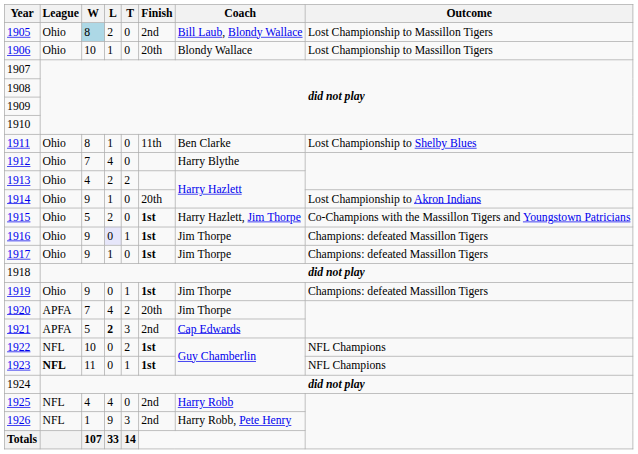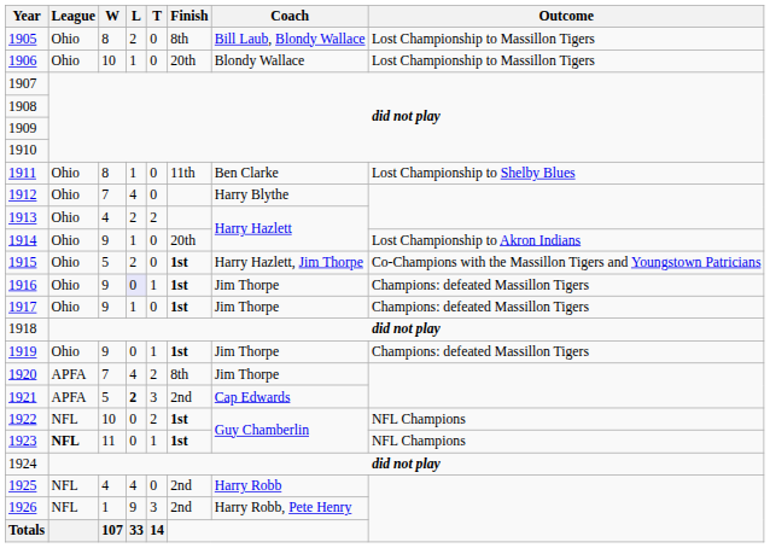 <table class="wikitable">
 <tr>
 <th>Year</th>
 <th>League</th>
 <th>W</th>
 <th>L</th>
 <th>T</th>
 <th>Finish</th>
 <th>Coach</th>
 <th>Outcome</th>
 </tr>
 <tr>
 <td><a href='#'>1905</a></td>
 <td>Ohio</td>
-<td style="background: lightblue;">8</td>
+<td>8</td>
 <td>2</td>
 <td>0</td>
-<td>2nd</td>
+<td>8th</td>
 <td><a href='#'>Bill Laub</a>, <a href='#'>Blondy Wallace</a></td>
 <td>Lost Championship to Massillon Tigers</td>
 </tr>
 <tr>
 <td><a href='#'>1906</a></td>
 <td>Ohio</td>
 <td>10</td>
 <td>1</td>
 <td>0</td>
 <td>20th</td>
 <td>Blondy Wallace</td>
 <td>Lost Championship to Massillon Tigers</td>
 </tr>
 <tr>
 <td>1907</td>
 <td colspan="7" rowspan="4" align="center"><strong><em>did not play</em></strong></td>
 </tr>
 <tr>
 <td>1908</td>
 </tr>
 <tr>
 <td>1909</td>
 </tr>
 <tr>
 <td>1910</td>
 </tr>
 <tr>
 <td><a href='#'>1911</a></td>
 <td>Ohio</td>
 <td>8</td>
 <td>1</td>
 <td>0</td>
 <td>11th</td>
 <td>Ben Clarke</td>
 <td>Lost Championship to <a href='#'>Shelby Blues</a></td>
 </tr>
 <tr>
 <td><a href='#'>1912</a></td>
 <td>Ohio</td>
 <td>7</td>
 <td>4</td>
 <td>0</td>
 <td></td>
 <td>Harry Blythe</td>
 </tr>
 <tr>
 <td><a href='#'>1913</a></td>
 <td>Ohio</td>
 <td>4</td>
 <td>2</td>
 <td>2</td>
 <td></td>
 <td rowspan=2><a href='#'>Harry Hazlett</a></td>
 </tr>
 <tr>
 <td><a href='#'>1914</a></td>
 <td>Ohio</td>
 <td>9</td>
 <td>1</td>
 <td>0</td>
 <td>20th</td>
 <td>Lost Championship to <a href='#'>Akron Indians</a></td>
 </tr>
 <tr>
 <td><a href='#'>1915</a></td>
 <td>Ohio</td>
 <td>5</td>
 <td>2</td>
 <td>0</td>
 <td><strong>1st</strong></td>
 <td>Harry Hazlett, <a href='#'>Jim Thorpe</a></td>
 <td>Co-Champions with the Massillon Tigers and <a href='#'>Youngstown Patricians</a></td>
 </tr>
 <tr>
 <td><a href='#'>1916</a></td>
 <td>Ohio</td>
 <td>9</td>
 <td style="background: lavender;">0</td>
 <td>1</td>
 <td><strong>1st</strong></td>
 <td>Jim Thorpe</td>
 <td>Champions: defeated Massillon Tigers</td>
 </tr>
 <tr>
 <td><a href='#'>1917</a></td>
 <td>Ohio</td>
 <td>9</td>
 <td>1</td>
 <td>0</td>
 <td><strong>1st</strong></td>
 <td>Jim Thorpe</td>
 <td>Champions: defeated Massillon Tigers</td>
 </tr>
 <tr>
 <td>1918</td>
 <td colspan="7" align="center"><strong><em>did not play</em></strong></td>
 </tr>
 <tr>
 <td><a href='#'>1919</a></td>
 <td>Ohio</td>
 <td>9</td>
 <td>0</td>
 <td>1</td>
 <td><strong>1st</strong></td>
 <td>Jim Thorpe</td>
 <td>Champions: defeated Massillon Tigers</td>
 </tr>
 <tr>
 <td><a href='#'>1920</a></td>
 <td>APFA</td>
 <td>7</td>
 <td>4</td>
 <td>2</td>
-<td>20th</td>
+<td>8th</td>
 <td>Jim Thorpe</td>
 </tr>
 <tr>
 <td><a href='#'>1921</a></td>
 <td>APFA</td>
 <td>5</td>
 <td><strong>2</strong></td>
 <td>3</td>
 <td>2nd</td>
 <td><a href='#'>Cap Edwards</a></td>
 </tr>
 <tr>
 <td><a href='#'>1922</a></td>
 <td>NFL</td>
 <td>10</td>
 <td>0</td>
 <td>2</td>
 <td><strong>1st</strong></td>
 <td rowspan=2><a href='#'>Guy Chamberlin</a></td>
 <td>NFL Champions</td>
 </tr>
 <tr>
 <td><a href='#'>1923</a></td>
 <td><strong>NFL</strong></td>
 <td>11</td>
 <td>0</td>
 <td>1</td>
 <td><strong>1st</strong></td>
 <td>NFL Champions</td>
 </tr>
 <tr>
 <td>1924</td>
 <td colspan="7" align="center"><strong><em>did not play</em></strong></td>
 </tr>
 <tr>
 <td><a href='#'>1925</a></td>
 <td>NFL</td>
 <td>4</td>
 <td>4</td>
 <td>0</td>
 <td>2nd</td>
 <td><a href='#'>Harry Robb</a></td>
 </tr>
 <tr>
 <td><a href='#'>1926</a></td>
 <td>NFL</td>
 <td>1</td>
 <td>9</td>
 <td>3</td>
 <td>2nd</td>
 <td>Harry Robb, <a href='#'>Pete Henry</a></td>
 </tr>
 <tr>
 <th>Totals</th>
 <th></th>
 <th>107</th>
 <th>33</th>
 <th>14</th>
 <td colspan="2"></td>
 </tr>
 </table>
